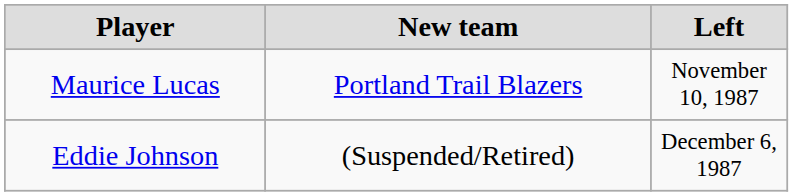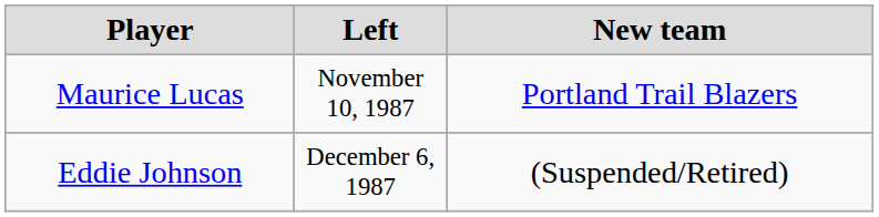 <table class="wikitable" style="text-align: center">
 <tr align="center"  bgcolor="#dddddd">
 <td style="width:140px"><strong>Player</strong></td>
+<td style="width:70px"><strong>Left</strong></td>
 <td style="width:210px"><strong>New team</strong></td>
-<td style="width:70px"><strong>Left</strong></td>
 </tr>
 <tr style="height:40px">
 <td><a href='#'>Maurice Lucas</a></td>
+<td style="font-size: 80%">November 10, 1987</td>
 <td><a href='#'>Portland Trail Blazers</a></td>
-<td style="font-size: 80%">November 10, 1987</td>
 </tr>
 <tr style="height:40px">
 <td><a href='#'>Eddie Johnson</a></td>
+<td style="font-size: 80%">December 6, 1987</td>
 <td> (Suspended/Retired)</td>
-<td style="font-size: 80%">December 6, 1987</td>
 </tr>
 </table>
